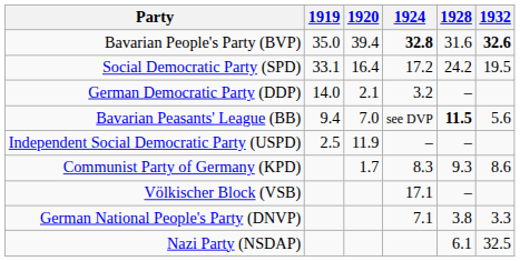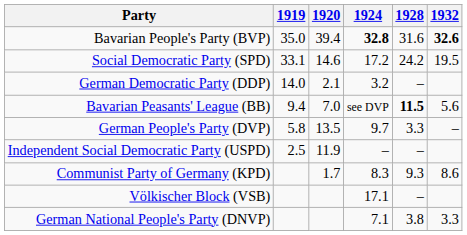 <table class="wikitable sortable" style=text-align:right>
 <tr>
 <th>Party</th>
 <th><a href='#'>1919</a></th>
 <th><a href='#'>1920</a></th>
 <th><a href='#'>1924</a></th>
 <th><a href='#'>1928</a></th>
 <th><a href='#'>1932</a></th>
 </tr>
 <tr>
 <td>Bavarian People's Party (BVP)</td>
 <td>35.0</td>
 <td>39.4</td>
 <td><strong>32.8</strong></td>
 <td>31.6</td>
 <td><strong>32.6</strong></td>
 </tr>
 <tr>
 <td><a href='#'>Social Democratic Party</a> (SPD)</td>
 <td>33.1</td>
-<td>16.4</td>
+<td>14.6</td>
 <td>17.2</td>
 <td>24.2</td>
 <td>19.5</td>
 </tr>
 <tr>
 <td><a href='#'>German Democratic Party</a> (DDP)</td>
 <td>14.0</td>
 <td>2.1</td>
 <td>3.2</td>
 <td>–</td>
 <td></td>
 </tr>
 <tr>
 <td><a href='#'>Bavarian Peasants' League</a> (BB)</td>
 <td>9.4</td>
 <td>7.0</td>
 <td><small>see DVP</small></td>
 <td><strong>11.5</strong></td>
 <td>5.6</td>
+</tr>
+<tr>
+<td><a href='#'>German People's Party</a> (DVP)</td>
+<td>5.8</td>
+<td>13.5</td>
+<td>9.7</td>
+<td>3.3</td>
+<td>–</td>
 </tr>
 <tr>
 <td><a href='#'>Independent Social Democratic Party</a> (USPD)</td>
 <td>2.5</td>
 <td>11.9</td>
 <td>–</td>
 <td>–</td>
 <td></td>
 </tr>
 <tr>
 <td><a href='#'>Communist Party of Germany</a> (KPD)</td>
 <td></td>
 <td>1.7</td>
 <td>8.3</td>
 <td>9.3</td>
 <td>8.6</td>
 </tr>
 <tr>
 <td><a href='#'>Völkischer Block</a> (VSB)</td>
 <td></td>
 <td></td>
 <td>17.1</td>
 <td>–</td>
 <td></td>
 </tr>
 <tr>
 <td><a href='#'>German National People's Party</a> (DNVP)</td>
 <td></td>
 <td></td>
 <td>7.1</td>
 <td>3.8</td>
 <td>3.3</td>
 </tr>
-<tr>
-<td><a href='#'>Nazi Party</a> (NSDAP)</td>
-<td></td>
-<td></td>
-<td></td>
-<td>6.1</td>
-<td>32.5</td>
-</tr>
 </table>
